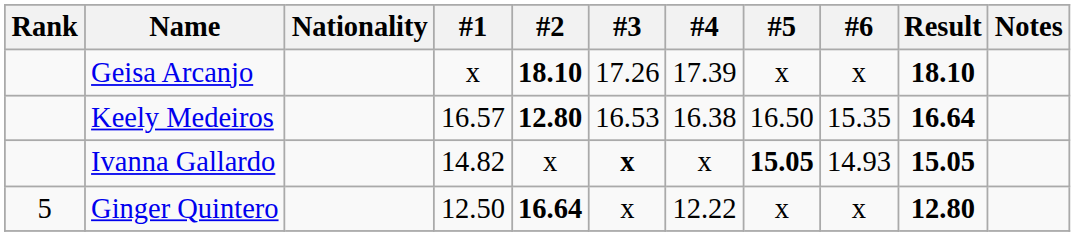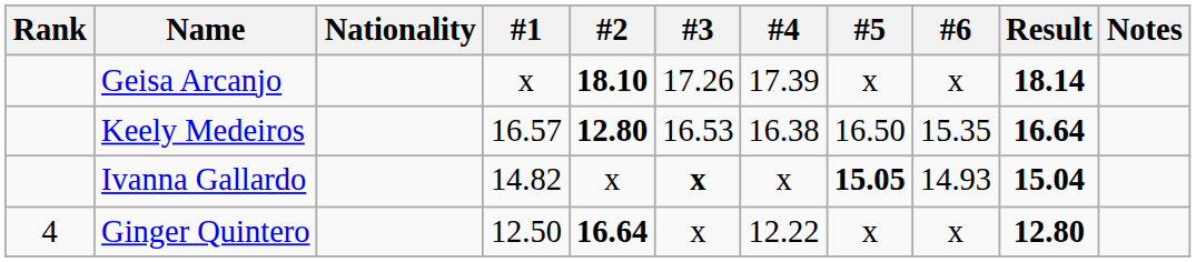 <table class="wikitable sortable" style="text-align:center">
 <tr>
 <th>Rank</th>
 <th>Name</th>
 <th>Nationality</th>
 <th>#1</th>
 <th>#2</th>
 <th>#3</th>
 <th>#4</th>
 <th>#5</th>
 <th>#6</th>
 <th>Result</th>
 <th>Notes</th>
 </tr>
 <tr>
 <td></td>
 <td align=left><a href='#'>Geisa Arcanjo</a></td>
 <td align=left></td>
 <td>x</td>
 <td><strong>18.10</strong></td>
 <td>17.26</td>
 <td>17.39</td>
 <td>x</td>
 <td>x</td>
-<td><strong>18.10</strong></td>
+<td><strong>18.14</strong></td>
 <td></td>
 </tr>
 <tr>
 <td></td>
 <td align=left><a href='#'>Keely Medeiros</a></td>
 <td align=left></td>
 <td>16.57</td>
 <td><strong>12.80</strong></td>
 <td>16.53</td>
 <td>16.38</td>
 <td>16.50</td>
 <td>15.35</td>
 <td><strong>16.64</strong></td>
 <td></td>
 </tr>
 <tr>
 <td></td>
 <td align=left><a href='#'>Ivanna Gallardo</a></td>
 <td align=left></td>
 <td>14.82</td>
 <td>x</td>
 <td><strong>x</strong></td>
 <td>x</td>
 <td><strong>15.05</strong></td>
 <td>14.93</td>
-<td><strong>15.05</strong></td>
+<td><strong>15.04</strong></td>
 <td></td>
 </tr>
 <tr>
-<td>5</td>
+<td>4</td>
 <td align=left><a href='#'>Ginger Quintero</a></td>
 <td align=left></td>
 <td>12.50</td>
 <td><strong>16.64</strong></td>
 <td>x</td>
 <td>12.22</td>
 <td>x</td>
 <td>x</td>
 <td><strong>12.80</strong></td>
 <td></td>
 </tr>
 </table>
